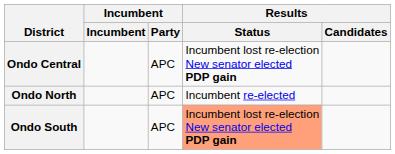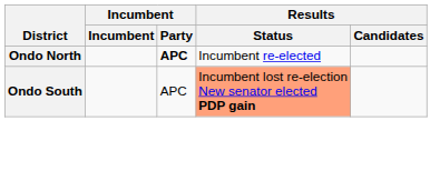 <table class="wikitable sortable">
 <tr valign=bottom>
 <th rowspan=2>District</th>
 <th colspan=2>Incumbent</th>
 <th colspan=2>Results</th>
 </tr>
 <tr valign=bottom>
 <th>Incumbent</th>
 <th>Party</th>
 <th>Status</th>
 <th>Candidates</th>
 </tr>
 <tr>
-<th>Ondo Central</th>
-<td></td>
-<td>APC</td>
-<td>Incumbent lost re-election<br><a href='#'>New senator elected</a><br><strong>PDP gain</strong></td>
-<td nowrap></td>
-</tr>
-<tr>
 <th>Ondo North</th>
 <td></td>
-<td>APC</td>
+<td><strong>APC</strong></td>
 <td>Incumbent <a href='#'>re-elected</a></td>
 <td nowrap></td>
 </tr>
 <tr>
 <th>Ondo South</th>
 <td></td>
 <td>APC</td>
 <td style="background: lightsalmon;">Incumbent lost re-election<br><a href='#'>New senator elected</a><br><strong>PDP gain</strong></td>
 <td nowrap></td>
 </tr>
 </table>
